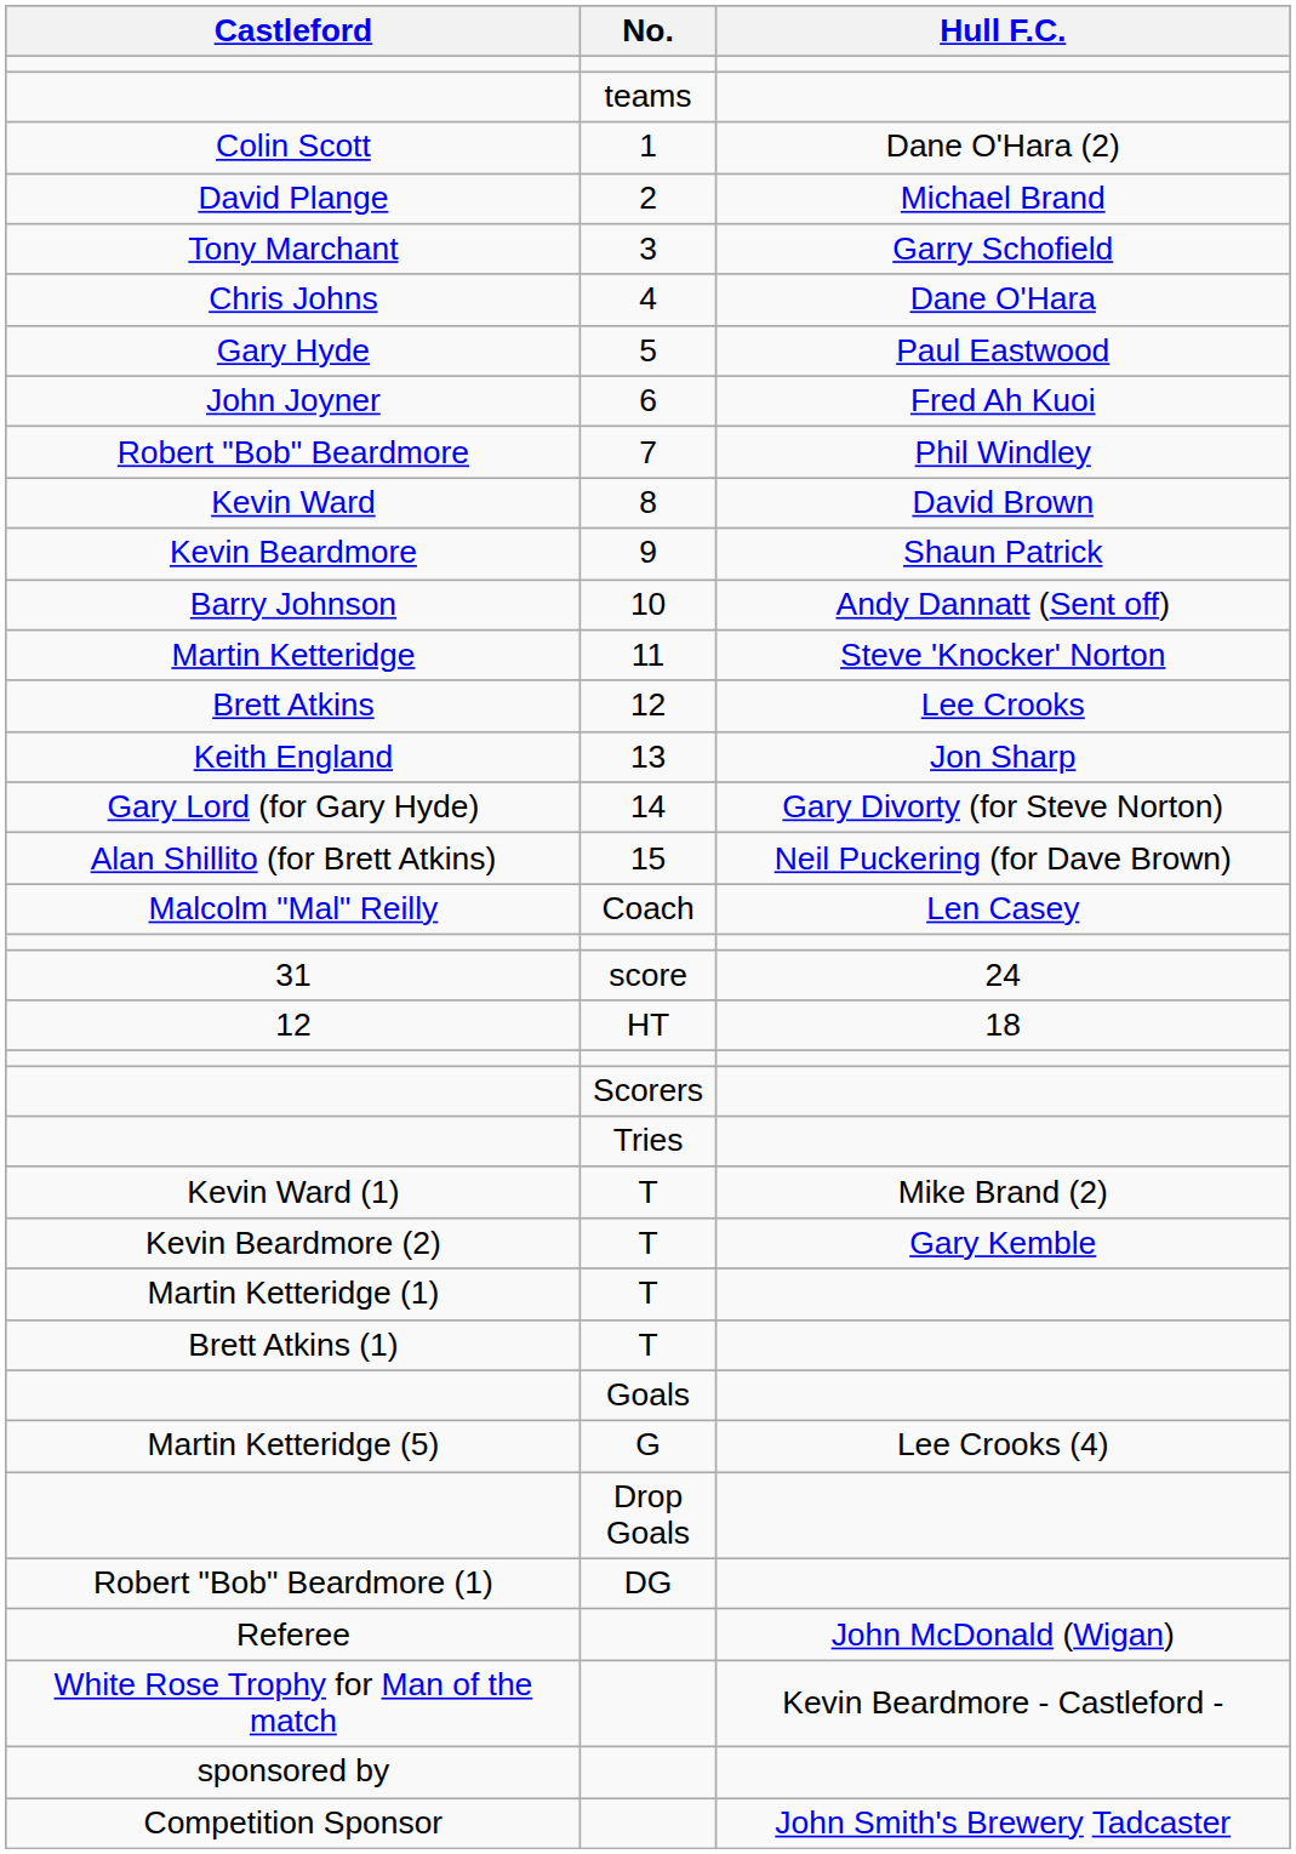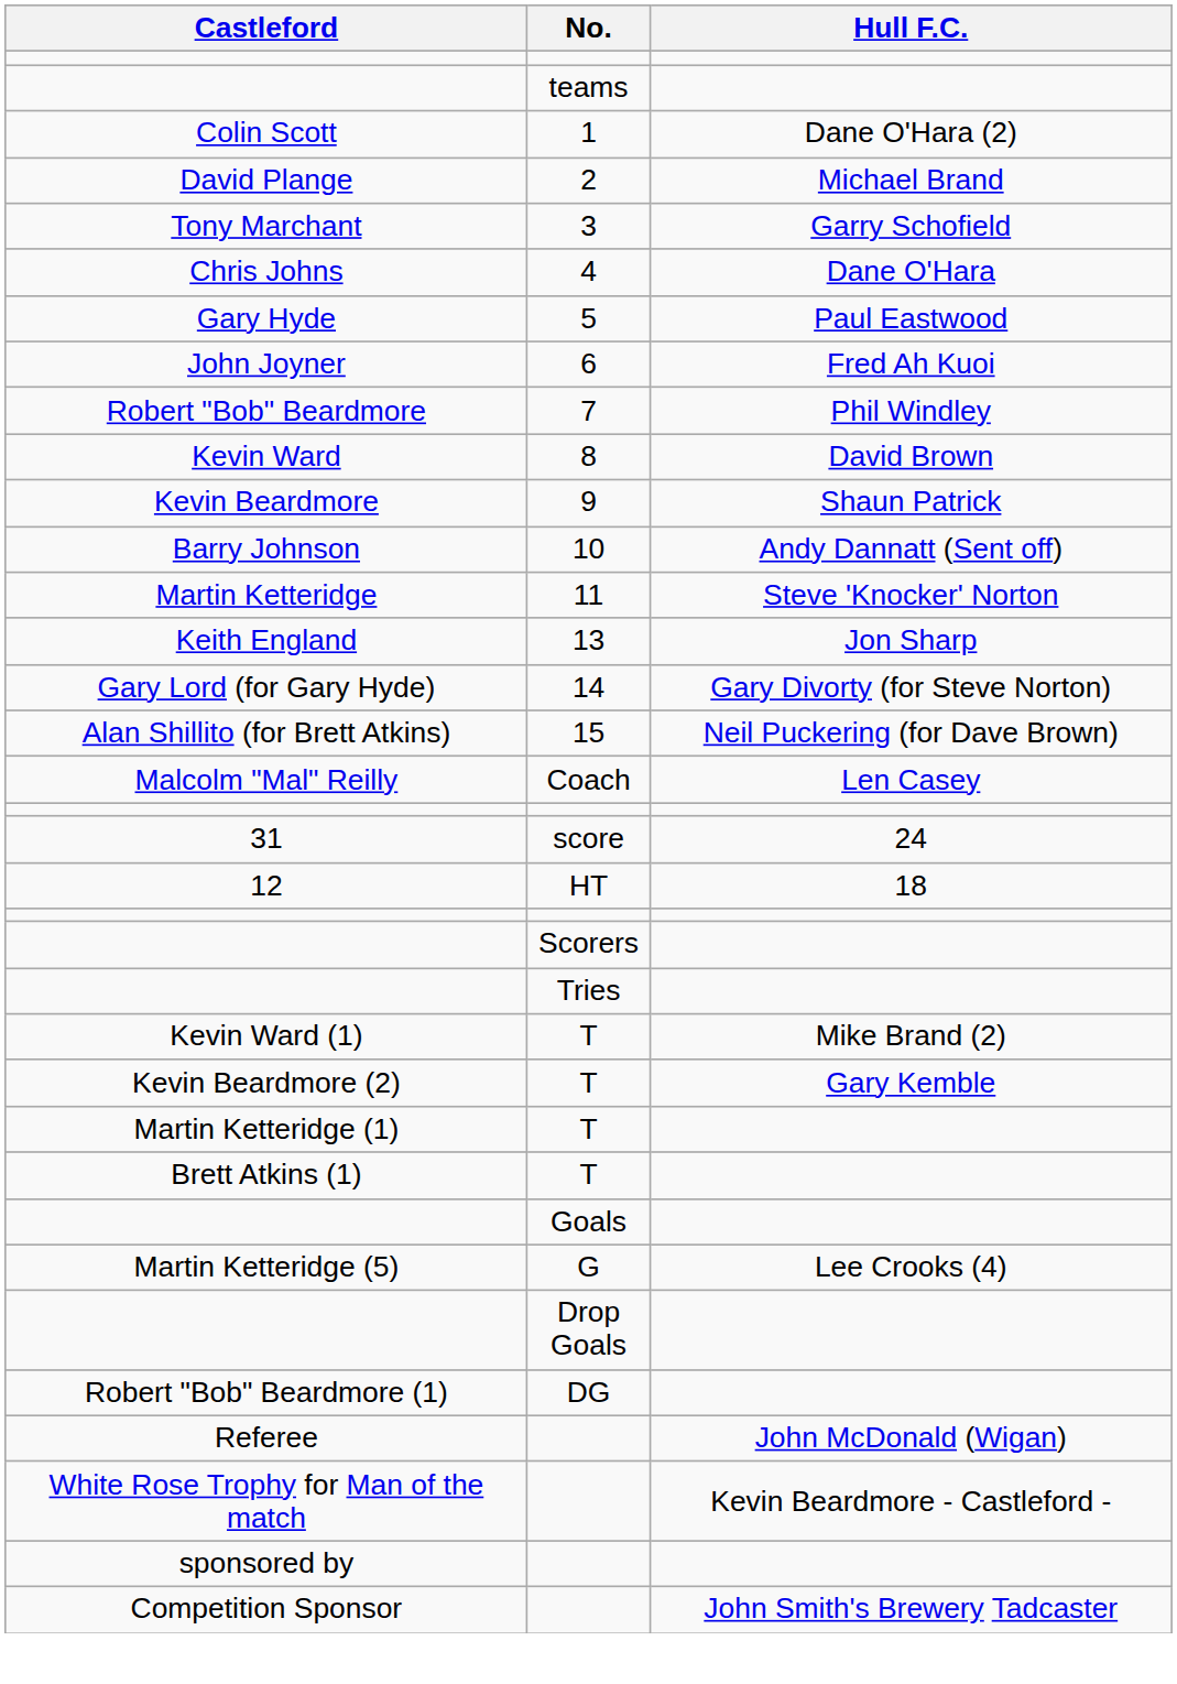 <table class="wikitable" style="text-align:center;">
 <tr>
 <th width=280 abbr=winner><a href='#'>Castleford</a></th>
 <th width=60 abbr="Number">No.</th>
 <th width=280 abbr=runner-up><a href='#'>Hull F.C.</a></th>
 </tr>
 <tr>
 <td></td>
 <td></td>
 <td></td>
 </tr>
 <tr>
 <td></td>
 <td>teams</td>
 <td></td>
 </tr>
 <tr>
 <td><a href='#'>Colin Scott</a></td>
 <td>1</td>
 <td>Dane O'Hara (2)</td>
 </tr>
 <tr>
 <td><a href='#'>David Plange</a></td>
 <td>2</td>
 <td><a href='#'>Michael Brand</a></td>
 </tr>
 <tr>
 <td><a href='#'>Tony Marchant</a></td>
 <td>3</td>
 <td><a href='#'>Garry Schofield</a></td>
 </tr>
 <tr>
 <td><a href='#'>Chris Johns</a></td>
 <td>4</td>
 <td><a href='#'>Dane O'Hara</a></td>
 </tr>
 <tr>
 <td><a href='#'>Gary Hyde</a></td>
 <td>5</td>
 <td><a href='#'>Paul Eastwood</a></td>
 </tr>
 <tr>
 <td><a href='#'>John Joyner</a></td>
 <td>6</td>
 <td><a href='#'>Fred Ah Kuoi</a></td>
 </tr>
 <tr>
 <td><a href='#'>Robert "Bob" Beardmore</a></td>
 <td>7</td>
 <td><a href='#'>Phil Windley</a></td>
 </tr>
 <tr>
 <td><a href='#'>Kevin Ward</a></td>
 <td>8</td>
 <td><a href='#'>David Brown</a></td>
 </tr>
 <tr>
 <td><a href='#'>Kevin Beardmore</a></td>
 <td>9</td>
 <td><a href='#'>Shaun Patrick</a></td>
 </tr>
 <tr>
 <td><a href='#'>Barry Johnson</a></td>
 <td>10</td>
 <td><a href='#'>Andy Dannatt</a> (<a href='#'>Sent off</a>)</td>
 </tr>
 <tr>
 <td><a href='#'>Martin Ketteridge</a></td>
 <td>11</td>
 <td><a href='#'>Steve 'Knocker' Norton</a></td>
-</tr>
-<tr>
-<td><a href='#'>Brett Atkins</a></td>
-<td>12</td>
-<td><a href='#'>Lee Crooks</a></td>
 </tr>
 <tr>
 <td><a href='#'>Keith England</a></td>
 <td>13</td>
 <td><a href='#'>Jon Sharp</a></td>
 </tr>
 <tr>
 <td><a href='#'>Gary Lord</a> (for Gary Hyde)</td>
 <td>14</td>
 <td><a href='#'>Gary Divorty</a> (for Steve Norton)</td>
 </tr>
 <tr>
 <td><a href='#'>Alan Shillito</a> (for Brett Atkins)</td>
 <td>15</td>
 <td><a href='#'>Neil Puckering</a> (for Dave Brown)</td>
 </tr>
 <tr>
 <td><a href='#'>Malcolm "Mal" Reilly</a></td>
 <td>Coach</td>
 <td><a href='#'>Len Casey</a></td>
 </tr>
 <tr>
 <td></td>
 <td></td>
 <td></td>
 </tr>
 <tr>
 <td>31</td>
 <td>score</td>
 <td>24</td>
 </tr>
 <tr>
 <td>12</td>
 <td>HT</td>
 <td>18</td>
 </tr>
 <tr>
 <td></td>
 <td></td>
 <td></td>
 </tr>
 <tr>
 <td></td>
 <td>Scorers</td>
 <td></td>
 </tr>
 <tr>
 <td></td>
 <td>Tries</td>
 <td></td>
 </tr>
 <tr>
 <td>Kevin Ward (1)</td>
 <td>T</td>
 <td>Mike Brand (2)</td>
 </tr>
 <tr>
 <td>Kevin Beardmore (2)</td>
 <td>T</td>
 <td><a href='#'>Gary Kemble</a></td>
 </tr>
 <tr>
 <td>Martin Ketteridge (1)</td>
 <td>T</td>
 <td></td>
 </tr>
 <tr>
 <td>Brett Atkins (1)</td>
 <td>T</td>
 <td></td>
 </tr>
 <tr>
 <td></td>
 <td>Goals</td>
 <td></td>
 </tr>
 <tr>
 <td>Martin Ketteridge (5)</td>
 <td>G</td>
 <td>Lee Crooks (4)</td>
 </tr>
 <tr>
 <td></td>
 <td>Drop Goals</td>
 <td></td>
 </tr>
 <tr>
 <td>Robert "Bob" Beardmore (1)</td>
 <td>DG</td>
 <td></td>
 </tr>
 <tr>
 <td>Referee</td>
 <td></td>
 <td><a href='#'>John McDonald</a> (<a href='#'>Wigan</a>)</td>
 </tr>
 <tr>
 <td><a href='#'>White Rose Trophy</a> for <a href='#'>Man of the match</a></td>
 <td></td>
 <td>Kevin Beardmore - Castleford - </td>
 </tr>
 <tr>
 <td>sponsored by</td>
 <td></td>
 <td></td>
 </tr>
 <tr>
 <td>Competition Sponsor</td>
 <td></td>
 <td><a href='#'>John Smith's Brewery</a> <a href='#'>Tadcaster</a></td>
 </tr>
 </table>
